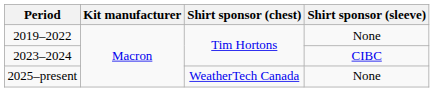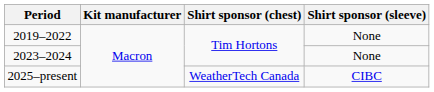 <table class="wikitable" style="text-align:center">
 <tr>
 <th>Period</th>
 <th>Kit manufacturer</th>
 <th>Shirt sponsor (chest)</th>
 <th>Shirt sponsor (sleeve)</th>
 </tr>
 <tr>
 <td>2019–2022</td>
 <td rowspan="3"><a href='#'>Macron</a></td>
 <td rowspan="2"><a href='#'>Tim Hortons</a></td>
 <td>None</td>
 </tr>
 <tr>
 <td>2023–2024</td>
-<td><a href='#'>CIBC</a></td>
+<td>None</td>
 </tr>
 <tr>
 <td>2025–present</td>
 <td><a href='#'>WeatherTech Canada</a></td>
-<td>None</td>
+<td><a href='#'>CIBC</a></td>
 </tr>
 </table>
